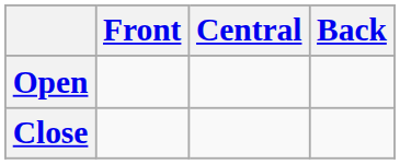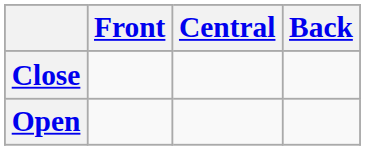 <table class="wikitable" style="text-align:center">
 <tr>
 <th></th>
 <th><a href='#'>Front</a></th>
 <th><a href='#'>Central</a></th>
 <th><a href='#'>Back</a></th>
 </tr>
 <tr>
+<th><a href='#'>Close</a></th>
+<td> </td>
+<td> </td>
+<td> </td>
+</tr>
+<tr>
 <th><a href='#'>Open</a></th>
 <td></td>
 <td> </td>
 <td></td>
 </tr>
-<tr>
-<th><a href='#'>Close</a></th>
-<td> </td>
-<td> </td>
-<td> </td>
-</tr>
 </table>
